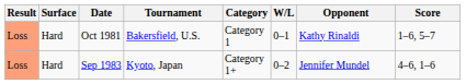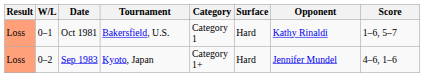 <table class="sortable wikitable">
 <tr>
 <th style="width:40px">Result</th>
-<th style="width:50px">Surface</th>
+<th style="width:30px" class="unsortable">W/L</th>
 <th style="width:60px">Date</th>
 <th style="width:140px">Tournament</th>
 <th style="width:65px">Category</th>
-<th style="width:30px" class="unsortable">W/L</th>
+<th style="width:50px">Surface</th>
 <th style="width:140px">Opponent</th>
 <th style="width:90px" class="unsortable">Score</th>
 </tr>
 <tr>
 <td style="background:#FFA07A;">Loss</td>
-<td>Hard</td>
+<td>0–1</td>
 <td>Oct 1981</td>
 <td><a href='#'>Bakersfield</a>, U.S.</td>
 <td>Category 1</td>
-<td>0–1</td>
+<td>Hard</td>
 <td> <a href='#'>Kathy Rinaldi</a></td>
 <td>1–6, 5–7</td>
 </tr>
 <tr>
 <td style="background:#FFA07A;">Loss</td>
-<td>Hard</td>
+<td>0–2</td>
 <td><a href='#'>Sep 1983</a></td>
 <td><a href='#'>Kyoto</a>, Japan</td>
 <td>Category 1+</td>
-<td>0–2</td>
+<td>Hard</td>
 <td> <a href='#'>Jennifer Mundel</a></td>
 <td>4–6, 1–6</td>
 </tr>
 </table>
